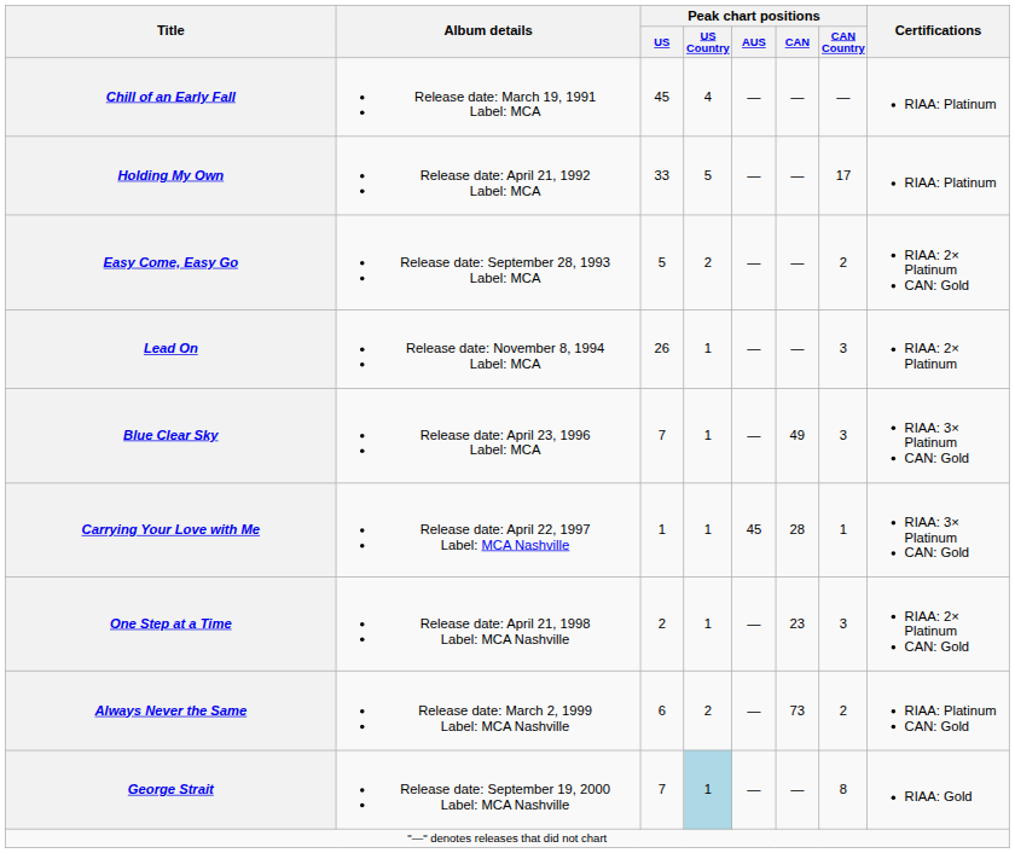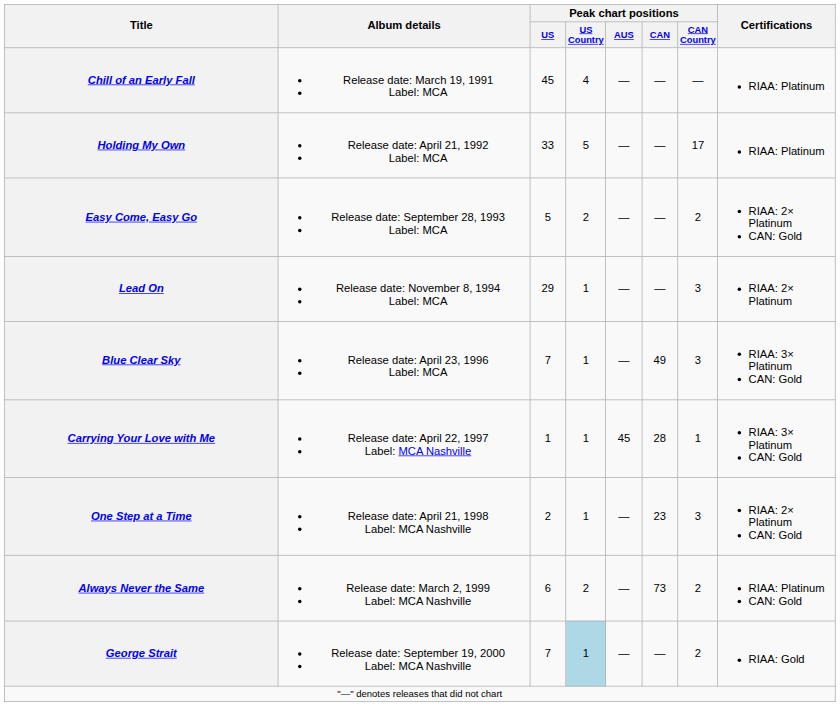 <table class="wikitable plainrowheaders" style="text-align:center;">
 <tr>
 <th rowspan="2" style="width:24em;">Title</th>
 <th rowspan="2" style="width:22em;">Album details</th>
 <th colspan="5">Peak chart positions</th>
 <th rowspan="2" style="width:10em;">Certifications</th>
 </tr>
 <tr style="font-size:smaller;">
 <th width="45"><a href='#'>US</a><br></th>
 <th width="45"><a href='#'>US Country</a><br></th>
 <th width="45"><a href='#'>AUS</a><br></th>
 <th width="45"><a href='#'>CAN</a><br></th>
 <th width="45"><a href='#'>CAN Country</a><br></th>
 </tr>
 <tr>
 <th scope="row"><em><a href='#'>Chill of an Early Fall</a></em></th>
 <td><br><ul><li>Release date: March 19, 1991</li><li>Label: MCA</li></ul></td>
 <td>45</td>
 <td>4</td>
 <td>—</td>
 <td>—</td>
 <td>—</td>
 <td align="left"><br><ul><li>RIAA: Platinum</li></ul></td>
 </tr>
 <tr>
 <th scope="row"><em><a href='#'>Holding My Own</a></em></th>
 <td><br><ul><li>Release date: April 21, 1992</li><li>Label: MCA</li></ul></td>
 <td>33</td>
 <td>5</td>
 <td>—</td>
 <td>—</td>
 <td>17</td>
 <td align="left"><br><ul><li>RIAA: Platinum</li></ul></td>
 </tr>
 <tr>
 <th scope="row"><em><a href='#'>Easy Come, Easy Go</a></em></th>
 <td><br><ul><li>Release date: September 28, 1993</li><li>Label: MCA</li></ul></td>
 <td>5</td>
 <td>2</td>
 <td>—</td>
 <td>—</td>
 <td>2</td>
 <td align="left"><br><ul><li>RIAA: 2× Platinum</li><li>CAN: Gold</li></ul></td>
 </tr>
 <tr>
 <th scope="row"><em><a href='#'>Lead On</a></em></th>
 <td><br><ul><li>Release date: November 8, 1994</li><li>Label: MCA</li></ul></td>
-<td>26</td>
+<td>29</td>
 <td>1</td>
 <td>—</td>
 <td>—</td>
 <td>3</td>
 <td align="left"><br><ul><li>RIAA: 2× Platinum</li></ul></td>
 </tr>
 <tr>
 <th scope="row"><em><a href='#'>Blue Clear Sky</a></em></th>
 <td><br><ul><li>Release date: April 23, 1996</li><li>Label: MCA</li></ul></td>
 <td>7</td>
 <td>1</td>
 <td>—</td>
 <td>49</td>
 <td>3</td>
 <td align="left"><br><ul><li>RIAA: 3× Platinum</li><li>CAN: Gold</li></ul></td>
 </tr>
 <tr>
 <th scope="row"><em><a href='#'>Carrying Your Love with Me</a></em></th>
 <td><br><ul><li>Release date: April 22, 1997</li><li>Label: <a href='#'>MCA Nashville</a></li></ul></td>
 <td>1</td>
 <td>1</td>
 <td>45</td>
 <td>28</td>
 <td>1</td>
 <td align="left"><br><ul><li>RIAA: 3× Platinum</li><li>CAN: Gold</li></ul></td>
 </tr>
 <tr>
 <th scope="row"><em><a href='#'>One Step at a Time</a></em></th>
 <td><br><ul><li>Release date: April 21, 1998</li><li>Label: MCA Nashville</li></ul></td>
 <td>2</td>
 <td>1</td>
 <td>—</td>
 <td>23</td>
 <td>3</td>
 <td align="left"><br><ul><li>RIAA: 2× Platinum</li><li>CAN: Gold</li></ul></td>
 </tr>
 <tr>
 <th scope="row"><em><a href='#'>Always Never the Same</a></em></th>
 <td><br><ul><li>Release date: March 2, 1999</li><li>Label: MCA Nashville</li></ul></td>
 <td>6</td>
 <td>2</td>
 <td>—</td>
 <td>73</td>
 <td>2</td>
 <td align="left"><br><ul><li>RIAA: Platinum</li><li>CAN: Gold</li></ul></td>
 </tr>
 <tr>
 <th scope="row"><em><a href='#'>George Strait</a></em></th>
 <td><br><ul><li>Release date: September 19, 2000</li><li>Label: MCA Nashville</li></ul></td>
 <td>7</td>
 <td style="background: lightblue;">1</td>
 <td>—</td>
 <td>—</td>
-<td>8</td>
+<td>2</td>
 <td align="left"><br><ul><li>RIAA: Gold</li></ul></td>
 </tr>
 <tr>
 <td colspan="8" style="font-size:85%">"—" denotes releases that did not chart</td>
 </tr>
 </table>
